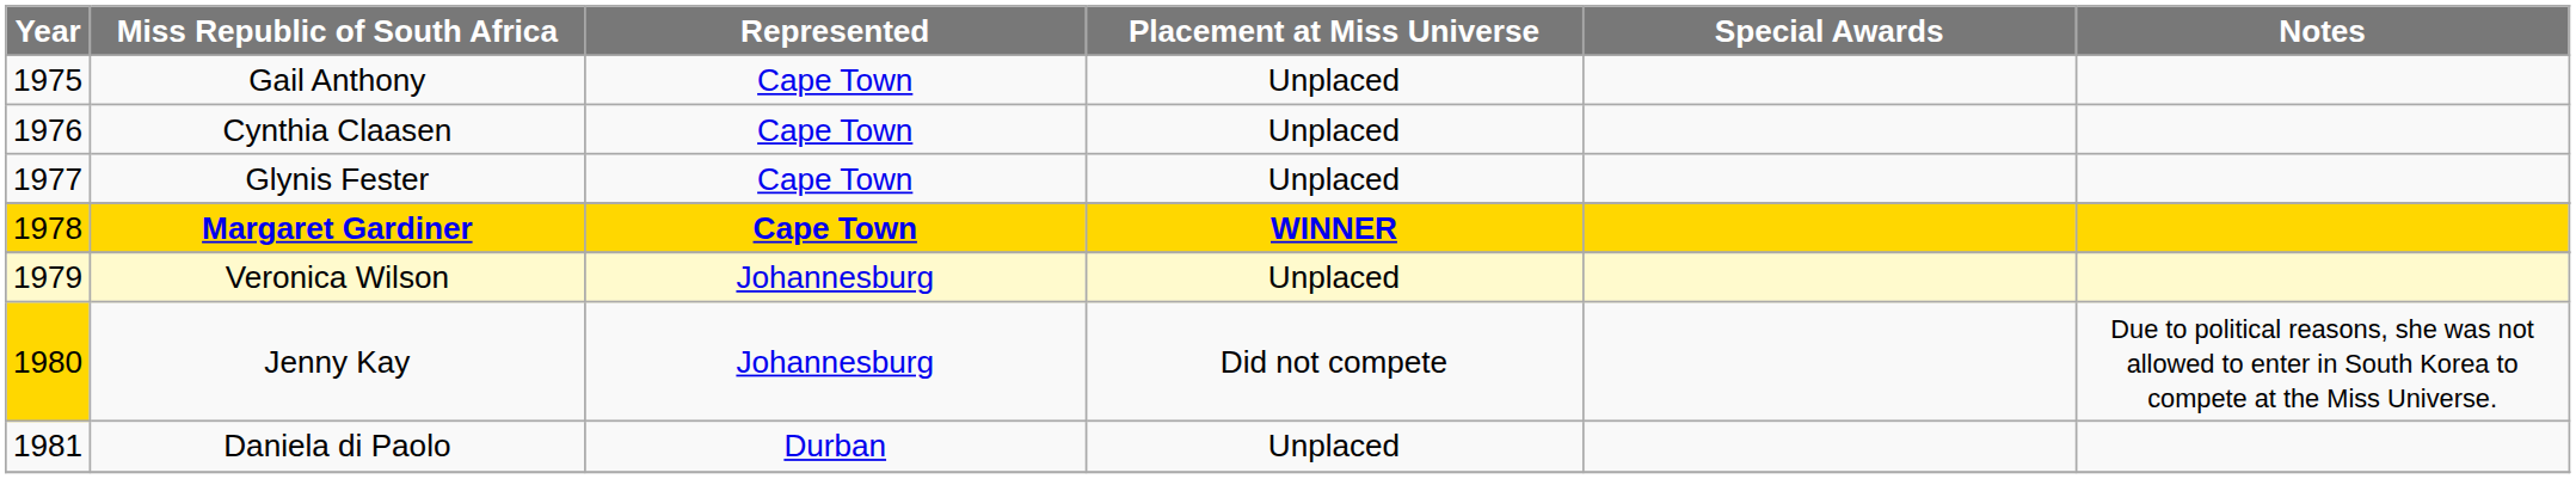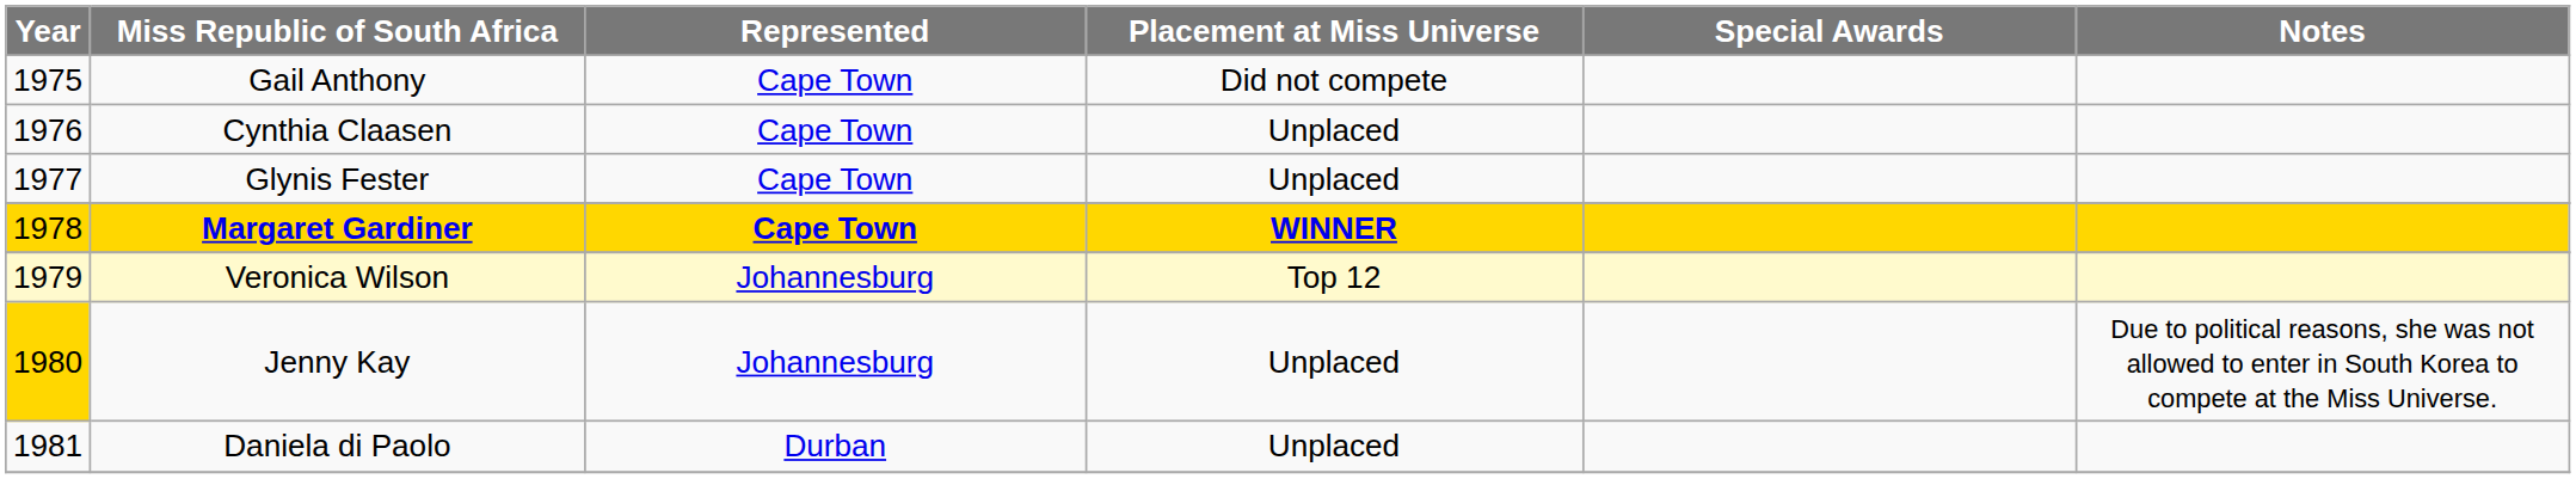 <table class="wikitable sortable" style="font-size: 95%; text-align:center">
 <tr>
 <th width="30" style="background-color:#787878;color:#FFFFFF;">Year</th>
 <th width="250" style="background-color:#787878;color:#FFFFFF;">Miss Republic of South Africa</th>
 <th width="250" style="background-color:#787878;color:#FFFFFF;">Represented</th>
 <th width="250" style="background-color:#787878;color:#FFFFFF;">Placement at Miss Universe</th>
 <th width="250" style="background-color:#787878;color:#FFFFFF;">Special Awards</th>
 <th width="250" style="background-color:#787878;color:#FFFFFF;">Notes</th>
 </tr>
 <tr>
 <td>1975</td>
 <td>Gail Anthony</td>
 <td><a href='#'>Cape Town</a></td>
-<td>Unplaced</td>
+<td>Did not compete</td>
 <td></td>
 <td></td>
 </tr>
 <tr>
 <td>1976</td>
 <td>Cynthia Claasen</td>
 <td><a href='#'>Cape Town</a></td>
 <td>Unplaced</td>
 <td></td>
 <td></td>
 </tr>
 <tr>
 <td>1977</td>
 <td>Glynis Fester</td>
 <td><a href='#'>Cape Town</a></td>
 <td>Unplaced</td>
 <td></td>
 <td></td>
 </tr>
 <tr>
 </tr>
 <tr style="background-color:GOLD;">
 <td>1978</td>
 <td><strong><a href='#'>Margaret Gardiner</a></strong></td>
 <td><strong><a href='#'>Cape Town</a></strong></td>
 <td><strong><a href='#'>WINNER</a></strong></td>
 <td></td>
 <td></td>
 </tr>
 <tr>
 </tr>
 <tr style="background-color:#FFFACD;">
 <td>1979</td>
 <td>Veronica Wilson</td>
 <td><a href='#'>Johannesburg</a></td>
-<td>Unplaced</td>
+<td>Top 12</td>
 <td></td>
 <td></td>
 </tr>
 <tr>
 <td style="background: gold;">1980</td>
 <td>Jenny Kay</td>
 <td><a href='#'>Johannesburg</a></td>
-<td>Did not compete</td>
+<td>Unplaced</td>
 <td></td>
 <td><small>Due to political reasons, she was not allowed to enter in South Korea to compete at the Miss Universe.</small></td>
 </tr>
 <tr>
 <td>1981</td>
 <td>Daniela di Paolo</td>
 <td><a href='#'>Durban</a></td>
 <td>Unplaced</td>
 <td></td>
 <td></td>
 </tr>
 <tr>
 </tr>
 </table>
